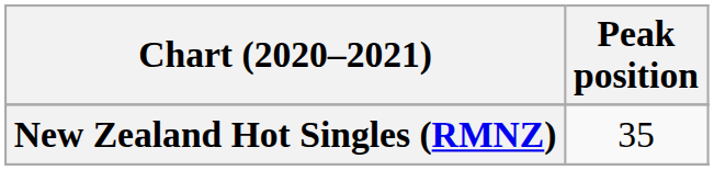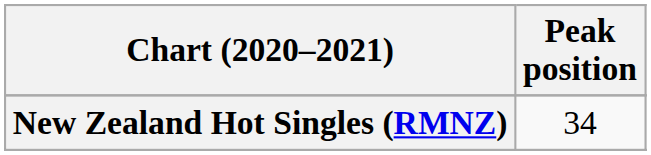 <table class="wikitable sortable plainrowheaders" style="text-align:center">
 <tr>
 <th scope="col">Chart (2020–2021)</th>
 <th scope="col">Peak<br>position</th>
 </tr>
 <tr>
 </tr>
 <tr>
 <th scope="row">New Zealand Hot Singles (<a href='#'>RMNZ</a>)</th>
-<td>35</td>
+<td>34</td>
 </tr>
 <tr>
 </tr>
 <tr>
 </tr>
 </table>
